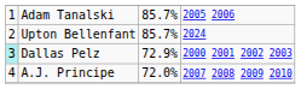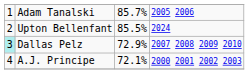 <table class="wikitable">
 <tr>
 </tr>
 <tr>
 <td>1</td>
 <td>Adam Tanalski</td>
 <td><abbr>85.7%</abbr></td>
 <td style="font-size:80%;"><a href='#'>2005</a> <a href='#'>2006</a></td>
 </tr>
 <tr>
 <td>2</td>
 <td>Upton Bellenfant</td>
-<td><abbr>85.7%</abbr></td>
+<td><abbr>85.5%</abbr></td>
 <td style="font-size:80%;"><a href='#'>2024</a></td>
 </tr>
 <tr>
 <td style="background: paleturquoise;">3</td>
 <td>Dallas Pelz</td>
 <td><abbr>72.9%</abbr></td>
-<td style="font-size:80%;"><a href='#'>2000</a> <a href='#'>2001</a> <a href='#'>2002</a> <a href='#'>2003</a></td>
+<td style="font-size:80%;"><a href='#'>2007</a> <a href='#'>2008</a> <a href='#'>2009</a> <a href='#'>2010</a></td>
 </tr>
 <tr>
 <td>4</td>
 <td>A.J. Principe</td>
-<td><abbr>72.0%</abbr></td>
-<td style="font-size:80%;"><a href='#'>2007</a> <a href='#'>2008</a> <a href='#'>2009</a> <a href='#'>2010</a></td>
+<td><abbr>72.1%</abbr></td>
+<td style="font-size:80%;"><a href='#'>2000</a> <a href='#'>2001</a> <a href='#'>2002</a> <a href='#'>2003</a></td>
 </tr>
 <tr>
 </tr>
 </table>
